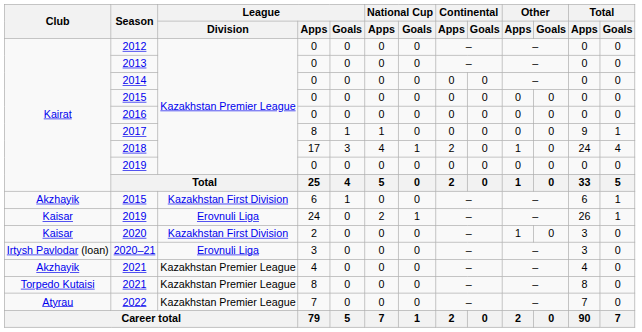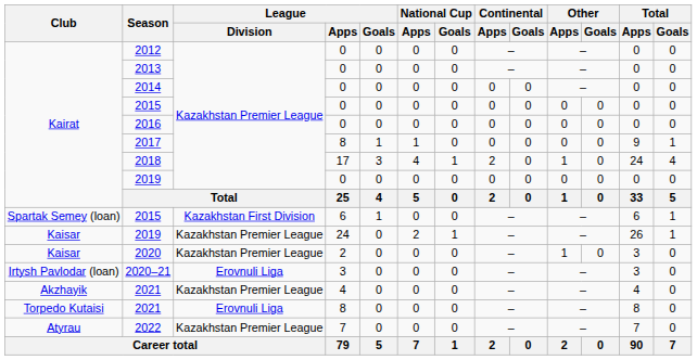 <table class="wikitable" style="text-align: center;">
 <tr>
 <th rowspan="2">Club</th>
 <th rowspan="2">Season</th>
 <th colspan="3">League</th>
 <th colspan="2">National Cup</th>
 <th colspan="2">Continental</th>
 <th colspan="2">Other</th>
 <th colspan="2">Total</th>
 </tr>
 <tr>
 <th>Division</th>
 <th>Apps</th>
 <th>Goals</th>
 <th>Apps</th>
 <th>Goals</th>
 <th>Apps</th>
 <th>Goals</th>
 <th>Apps</th>
 <th>Goals</th>
 <th>Apps</th>
 <th>Goals</th>
 </tr>
 <tr>
 <td rowspan="9"><a href='#'>Kairat</a></td>
 <td><a href='#'>2012</a></td>
 <td rowspan="8"><a href='#'>Kazakhstan Premier League</a></td>
 <td>0</td>
 <td>0</td>
 <td>0</td>
 <td>0</td>
 <td colspan="2">–</td>
 <td colspan="2">–</td>
 <td>0</td>
 <td>0</td>
 </tr>
 <tr>
 <td><a href='#'>2013</a></td>
 <td>0</td>
 <td>0</td>
 <td>0</td>
 <td>0</td>
 <td colspan="2">–</td>
 <td colspan="2">–</td>
 <td>0</td>
 <td>0</td>
 </tr>
 <tr>
 <td><a href='#'>2014</a></td>
 <td>0</td>
 <td>0</td>
 <td>0</td>
 <td>0</td>
 <td>0</td>
 <td>0</td>
 <td colspan="2">–</td>
 <td>0</td>
 <td>0</td>
 </tr>
 <tr>
 <td><a href='#'>2015</a></td>
 <td>0</td>
 <td>0</td>
 <td>0</td>
 <td>0</td>
 <td>0</td>
 <td>0</td>
 <td>0</td>
 <td>0</td>
 <td>0</td>
 <td>0</td>
 </tr>
 <tr>
 <td><a href='#'>2016</a></td>
 <td>0</td>
 <td>0</td>
 <td>0</td>
 <td>0</td>
 <td>0</td>
 <td>0</td>
 <td>0</td>
 <td>0</td>
 <td>0</td>
 <td>0</td>
 </tr>
 <tr>
 <td><a href='#'>2017</a></td>
 <td>8</td>
 <td>1</td>
 <td>1</td>
 <td>0</td>
 <td>0</td>
 <td>0</td>
 <td>0</td>
 <td>0</td>
 <td>9</td>
 <td>1</td>
 </tr>
 <tr>
 <td><a href='#'>2018</a></td>
 <td>17</td>
 <td>3</td>
 <td>4</td>
 <td>1</td>
 <td>2</td>
 <td>0</td>
 <td>1</td>
 <td>0</td>
 <td>24</td>
 <td>4</td>
 </tr>
 <tr>
 <td><a href='#'>2019</a></td>
 <td>0</td>
 <td>0</td>
 <td>0</td>
 <td>0</td>
 <td>0</td>
 <td>0</td>
 <td>0</td>
 <td>0</td>
 <td>0</td>
 <td>0</td>
 </tr>
 <tr>
 <th colspan="2">Total</th>
 <th>25</th>
 <th>4</th>
 <th>5</th>
 <th>0</th>
 <th>2</th>
 <th>0</th>
 <th>1</th>
 <th>0</th>
 <th>33</th>
 <th>5</th>
 </tr>
 <tr>
-<td><a href='#'>Akzhayik</a></td>
+<td><a href='#'>Spartak Semey</a> (loan)</td>
 <td><a href='#'>2015</a></td>
 <td><a href='#'>Kazakhstan First Division</a></td>
 <td>6</td>
 <td>1</td>
 <td>0</td>
 <td>0</td>
 <td colspan="2">–</td>
 <td colspan="2">–</td>
 <td>6</td>
 <td>1</td>
 </tr>
 <tr>
 <td><a href='#'>Kaisar</a></td>
 <td><a href='#'>2019</a></td>
-<td><a href='#'>Erovnuli Liga</a></td>
+<td>Kazakhstan Premier League</td>
 <td>24</td>
 <td>0</td>
 <td>2</td>
 <td>1</td>
 <td colspan="2">–</td>
 <td colspan="2">–</td>
 <td>26</td>
 <td>1</td>
 </tr>
 <tr>
 <td><a href='#'>Kaisar</a></td>
 <td><a href='#'>2020</a></td>
-<td><a href='#'>Kazakhstan First Division</a></td>
+<td>Kazakhstan Premier League</td>
 <td>2</td>
 <td>0</td>
 <td>0</td>
 <td>0</td>
 <td colspan="2">–</td>
 <td>1</td>
 <td>0</td>
 <td>3</td>
 <td>0</td>
 </tr>
 <tr>
 <td><a href='#'>Irtysh Pavlodar</a> (loan)</td>
 <td><a href='#'>2020–21</a></td>
 <td><a href='#'>Erovnuli Liga</a></td>
 <td>3</td>
 <td>0</td>
 <td>0</td>
 <td>0</td>
 <td colspan="2">–</td>
 <td colspan="2">–</td>
 <td>3</td>
 <td>0</td>
 </tr>
 <tr>
 <td><a href='#'>Akzhayik</a></td>
 <td><a href='#'>2021</a></td>
 <td>Kazakhstan Premier League</td>
 <td>4</td>
 <td>0</td>
 <td>0</td>
 <td>0</td>
 <td colspan="2">–</td>
 <td colspan="2">–</td>
 <td>4</td>
 <td>0</td>
 </tr>
 <tr>
 <td><a href='#'>Torpedo Kutaisi</a></td>
 <td><a href='#'>2021</a></td>
-<td>Kazakhstan Premier League</td>
+<td><a href='#'>Erovnuli Liga</a></td>
 <td>8</td>
 <td>0</td>
 <td>0</td>
 <td>0</td>
 <td colspan="2">–</td>
 <td colspan="2">–</td>
 <td>8</td>
 <td>0</td>
 </tr>
 <tr>
 <td><a href='#'>Atyrau</a></td>
 <td><a href='#'>2022</a></td>
 <td>Kazakhstan Premier League</td>
 <td>7</td>
 <td>0</td>
 <td>0</td>
 <td>0</td>
 <td colspan="2">–</td>
 <td colspan="2">–</td>
 <td>7</td>
 <td>0</td>
 </tr>
 <tr>
 <th colspan="3">Career total</th>
 <th>79</th>
 <th>5</th>
 <th>7</th>
 <th>1</th>
 <th>2</th>
 <th>0</th>
 <th>2</th>
 <th>0</th>
 <th>90</th>
 <th>7</th>
 </tr>
 </table>
